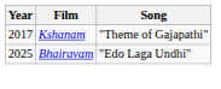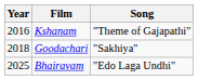 <table class="wikitable sortable">
 <tr style="background:#ccc; text-align:center;">
 <th>Year</th>
 <th>Film</th>
 <th>Song</th>
 </tr>
 <tr>
-<td>2017</td>
+<td>2016</td>
 <td><em><a href='#'>Kshanam</a></em></td>
 <td>"Theme of Gajapathi"</td>
+</tr>
+<tr>
+<td>2018</td>
+<td><em><a href='#'>Goodachari</a></em></td>
+<td>"Sakhiya"</td>
 </tr>
 <tr>
 <td>2025</td>
 <td><em><a href='#'>Bhairavam</a></em></td>
 <td>"Edo Laga Undhi"</td>
 </tr>
 </table>
